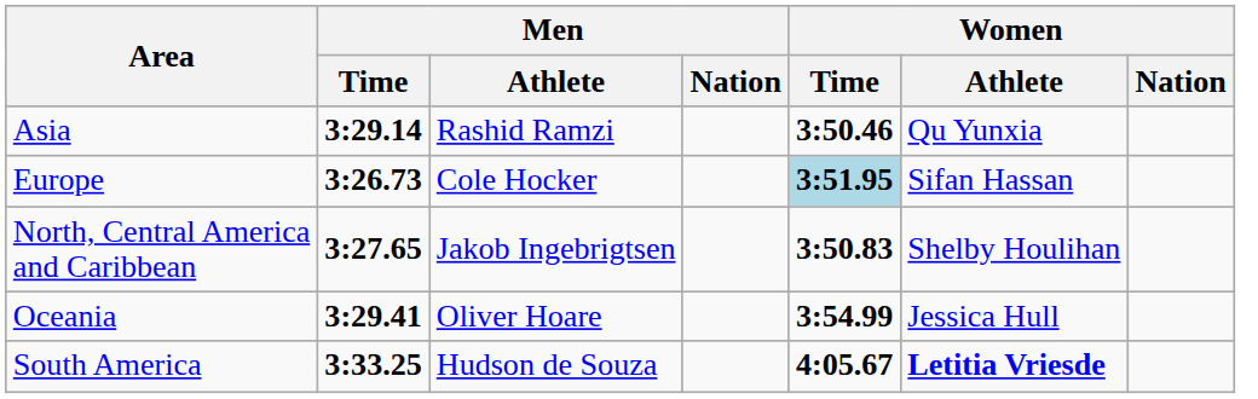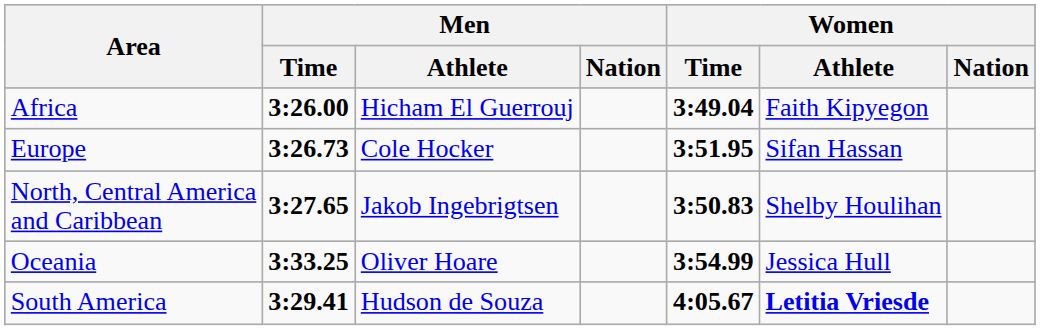 <table class="wikitable">
 <tr>
 <th rowspan=2>Area</th>
 <th colspan=3>Men</th>
 <th colspan=3>Women</th>
 </tr>
 <tr>
 <th>Time</th>
 <th>Athlete</th>
 <th>Nation</th>
 <th>Time</th>
 <th>Athlete</th>
 <th>Nation</th>
 </tr>
 <tr>
-<td><a href='#'>Asia</a> </td>
-<td><strong>3:29.14</strong></td>
-<td><a href='#'>Rashid Ramzi</a></td>
+<td><a href='#'>Africa</a> </td>
+<td><strong>3:26.00</strong> </td>
+<td><a href='#'>Hicham El Guerrouj</a></td>
 <td></td>
-<td><strong>3:50.46</strong></td>
-<td><a href='#'>Qu Yunxia</a></td>
+<td><strong>3:49.04</strong> </td>
+<td><a href='#'>Faith Kipyegon</a></td>
 <td></td>
 </tr>
 <tr>
 <td><a href='#'>Europe</a> </td>
 <td><strong>3:26.73</strong></td>
 <td><a href='#'>Cole Hocker</a></td>
 <td></td>
-<td style="background: lightblue;"><strong>3:51.95</strong></td>
+<td><strong>3:51.95</strong></td>
 <td><a href='#'>Sifan Hassan</a></td>
 <td></td>
 </tr>
 <tr>
 <td><a href='#'>North, Central America<br> and Caribbean</a> </td>
 <td><strong>3:27.65</strong></td>
 <td><a href='#'>Jakob Ingebrigtsen</a></td>
 <td></td>
 <td><strong>3:50.83</strong></td>
 <td><a href='#'>Shelby Houlihan</a></td>
 <td></td>
 </tr>
 <tr>
 <td><a href='#'>Oceania</a> </td>
-<td><strong>3:29.41</strong></td>
+<td><strong>3:33.25</strong></td>
 <td><a href='#'>Oliver Hoare</a></td>
 <td></td>
 <td><strong>3:54.99</strong></td>
 <td><a href='#'>Jessica Hull</a></td>
 <td></td>
 </tr>
 <tr>
 <td><a href='#'>South America</a> </td>
-<td><strong>3:33.25</strong></td>
+<td><strong>3:29.41</strong></td>
 <td><a href='#'>Hudson de Souza</a></td>
 <td></td>
 <td><strong>4:05.67</strong></td>
 <td><strong><a href='#'>Letitia Vriesde</a></strong></td>
 <td></td>
 </tr>
 </table>
